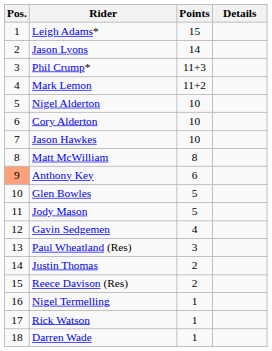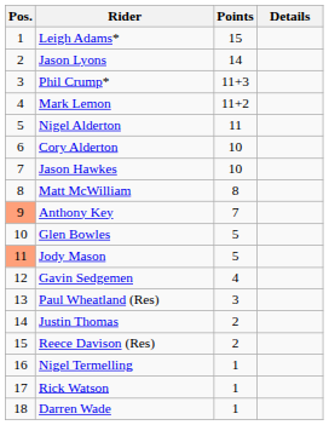 <table class=wikitable>
 <tr>
 <th width=25px>Pos.</th>
 <th width=200px>Rider</th>
 <th width=40px>Points</th>
 <th width=70px>Details</th>
 </tr>
 <tr align=center >
 <td>1</td>
 <td align=left><a href='#'>Leigh Adams</a>*</td>
 <td>15</td>
 <td></td>
 </tr>
 <tr align=center >
 <td>2</td>
 <td align=left><a href='#'>Jason Lyons</a></td>
 <td>14</td>
 <td></td>
 </tr>
 <tr align=center>
 <td>3</td>
 <td align=left><a href='#'>Phil Crump</a>*</td>
 <td>11+3</td>
 <td></td>
 </tr>
 <tr align=center>
 <td>4</td>
 <td align=left><a href='#'>Mark Lemon</a></td>
 <td>11+2</td>
 <td></td>
 </tr>
 <tr align=center>
 <td>5</td>
 <td align=left><a href='#'>Nigel Alderton</a></td>
-<td>10</td>
+<td>11</td>
 <td></td>
 </tr>
 <tr align=center>
 <td>6</td>
 <td align=left><a href='#'>Cory Alderton</a></td>
 <td>10</td>
 <td></td>
 </tr>
 <tr align=center>
 <td>7</td>
 <td align=left><a href='#'>Jason Hawkes</a></td>
 <td>10</td>
 <td></td>
 </tr>
 <tr align=center>
 <td>8</td>
 <td align=left><a href='#'>Matt McWilliam</a></td>
 <td>8</td>
 <td></td>
 </tr>
 <tr align=center>
 <td style="background: lightsalmon;">9</td>
 <td align=left><a href='#'>Anthony Key</a></td>
-<td>6</td>
+<td>7</td>
 <td></td>
 </tr>
 <tr align=center>
 <td>10</td>
 <td align=left><a href='#'>Glen Bowles</a></td>
 <td>5</td>
 <td></td>
 </tr>
 <tr align=center>
-<td>11</td>
+<td style="background: lightsalmon;">11</td>
 <td align=left><a href='#'>Jody Mason</a></td>
 <td>5</td>
 <td></td>
 </tr>
 <tr align=center>
 <td>12</td>
 <td align=left><a href='#'>Gavin Sedgemen</a></td>
 <td>4</td>
 <td></td>
 </tr>
 <tr align=center>
 <td>13</td>
 <td align=left><a href='#'>Paul Wheatland</a> (Res)</td>
 <td>3</td>
 <td></td>
 </tr>
 <tr align=center>
 <td>14</td>
 <td align=left><a href='#'>Justin Thomas</a></td>
 <td>2</td>
 <td></td>
 </tr>
 <tr align=center>
 <td>15</td>
 <td align=left><a href='#'>Reece Davison</a> (Res)</td>
 <td>2</td>
 <td></td>
 </tr>
 <tr align=center>
 <td>16</td>
 <td align=left><a href='#'>Nigel Termelling</a></td>
 <td>1</td>
 <td></td>
 </tr>
 <tr align=center>
 <td>17</td>
 <td align=left><a href='#'>Rick Watson</a></td>
 <td>1</td>
 <td></td>
 </tr>
 <tr align=center>
 <td>18</td>
 <td align=left><a href='#'>Darren Wade</a></td>
 <td>1</td>
 <td></td>
 </tr>
 </table>
